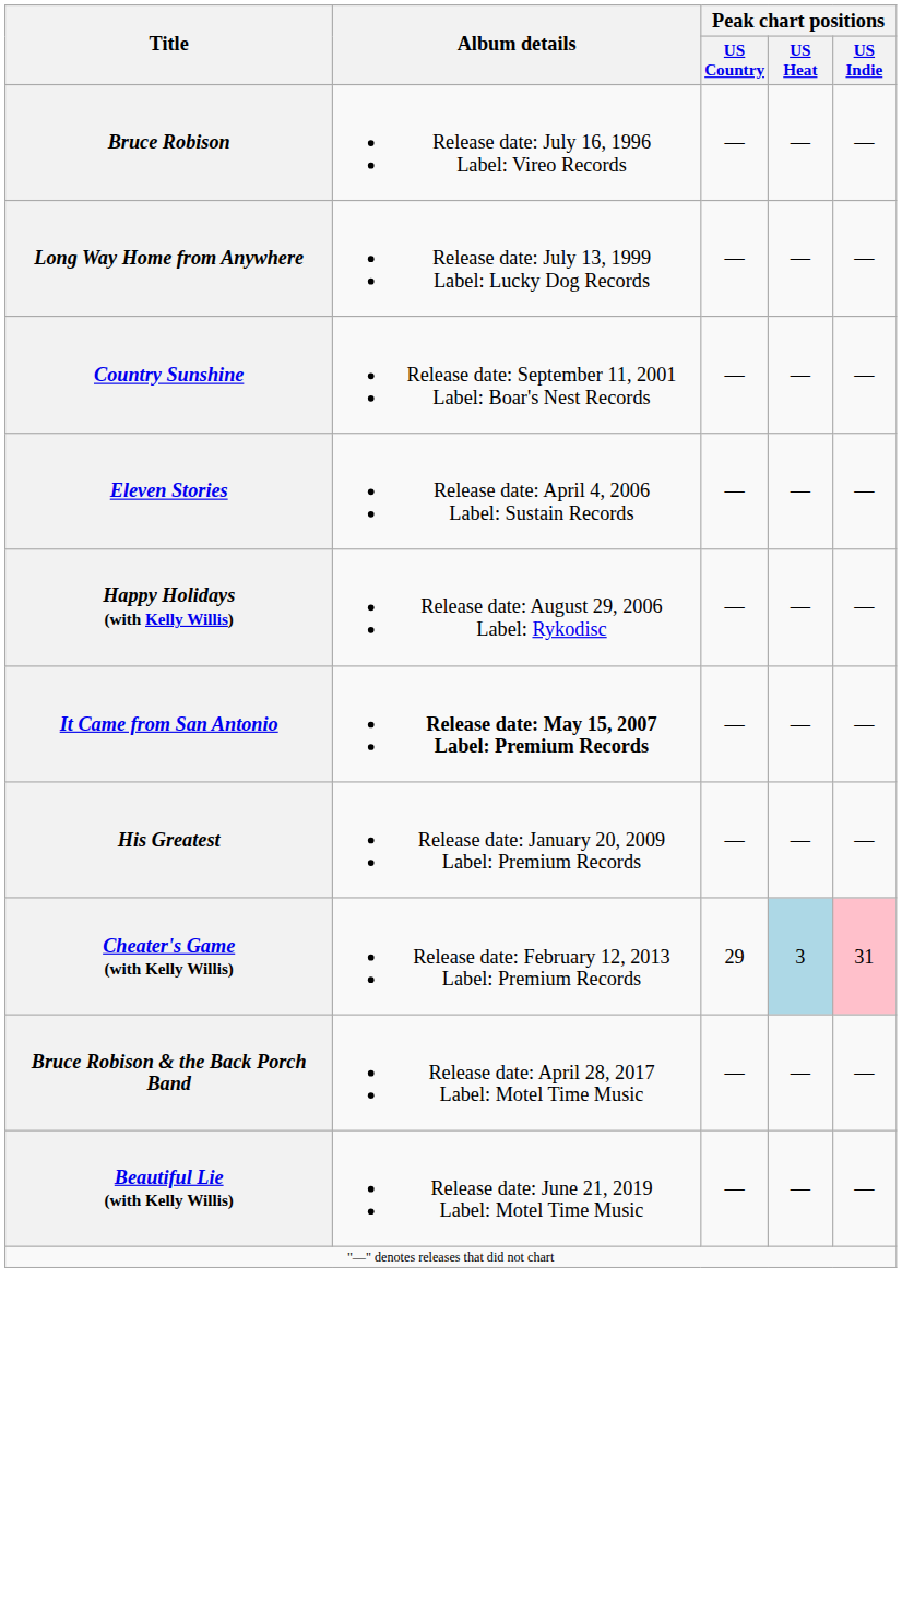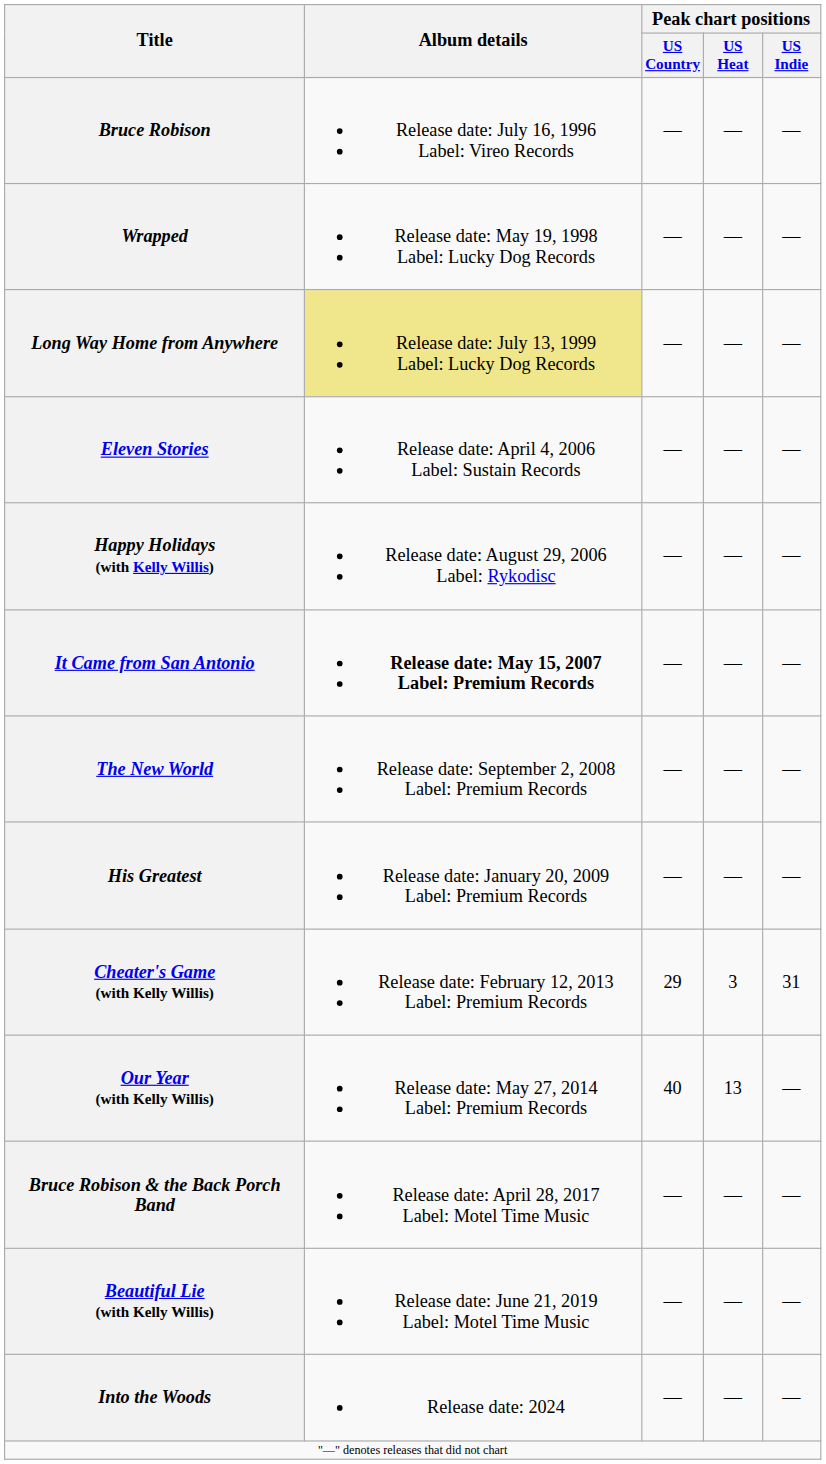 <table class="wikitable plainrowheaders" style="text-align:center;">
 <tr>
 <th rowspan="2" style="width:16em;">Title</th>
 <th rowspan="2" style="width:18em;">Album details</th>
 <th colspan="3">Peak chart positions</th>
 </tr>
 <tr style="font-size:smaller;">
 <th style="width:45px;"><a href='#'>US Country</a><br></th>
 <th style="width:45px;"><a href='#'>US Heat</a><br></th>
 <th style="width:45px;"><a href='#'>US Indie</a><br></th>
 </tr>
 <tr>
 <th scope="row"><em>Bruce Robison</em></th>
 <td><br><ul><li>Release date: July 16, 1996</li><li>Label: Vireo Records</li></ul></td>
 <td>—</td>
 <td>—</td>
 <td>—</td>
 </tr>
 <tr>
-<th scope="row"><em>Long Way Home from Anywhere</em></th>
-<td><br><ul><li>Release date: July 13, 1999</li><li>Label: Lucky Dog Records</li></ul></td>
+<th scope="row"><em>Wrapped</em></th>
+<td><br><ul><li>Release date: May 19, 1998</li><li>Label: Lucky Dog Records</li></ul></td>
 <td>—</td>
 <td>—</td>
 <td>—</td>
 </tr>
 <tr>
-<th scope="row"><em><a href='#'>Country Sunshine</a></em></th>
-<td><br><ul><li>Release date: September 11, 2001</li><li>Label: Boar's Nest Records</li></ul></td>
+<th scope="row"><em>Long Way Home from Anywhere</em></th>
+<td style="background: khaki;"><br><ul><li>Release date: July 13, 1999</li><li>Label: Lucky Dog Records</li></ul></td>
 <td>—</td>
 <td>—</td>
 <td>—</td>
 </tr>
 <tr>
 <th scope="row"><em><a href='#'>Eleven Stories</a></em></th>
 <td><br><ul><li>Release date: April 4, 2006</li><li>Label: Sustain Records</li></ul></td>
 <td>—</td>
 <td>—</td>
 <td>—</td>
 </tr>
 <tr>
 <th scope="row"><em>Happy Holidays</em><br><small>(with <a href='#'>Kelly Willis</a>)</small></th>
 <td><br><ul><li>Release date: August 29, 2006</li><li>Label: <a href='#'>Rykodisc</a></li></ul></td>
 <td>—</td>
 <td>—</td>
 <td>—</td>
 </tr>
 <tr>
 <th scope="row"><em><a href='#'>It Came from San Antonio</a></em></th>
 <td><strong><br><ul><li>Release date: May 15, 2007</li><li>Label: Premium Records</li></ul></strong></td>
 <td>—</td>
 <td>—</td>
 <td>—</td>
 </tr>
 <tr>
+<th scope="row"><em><a href='#'>The New World</a></em></th>
+<td><br><ul><li>Release date: September 2, 2008</li><li>Label: Premium Records</li></ul></td>
+<td>—</td>
+<td>—</td>
+<td>—</td>
+</tr>
+<tr>
 <th scope="row"><em>His Greatest</em></th>
 <td><br><ul><li>Release date: January 20, 2009</li><li>Label: Premium Records</li></ul></td>
 <td>—</td>
 <td>—</td>
 <td>—</td>
 </tr>
 <tr>
 <th scope="row"><em><a href='#'>Cheater's Game</a></em><br><small>(with Kelly Willis)</small></th>
 <td><br><ul><li>Release date: February 12, 2013</li><li>Label: Premium Records</li></ul></td>
 <td>29</td>
-<td style="background: lightblue;">3</td>
-<td style="background: pink;">31</td>
+<td>3</td>
+<td>31</td>
+</tr>
+<tr>
+<th scope="row"><em><a href='#'>Our Year</a></em><br><small>(with Kelly Willis)</small></th>
+<td><br><ul><li>Release date: May 27, 2014</li><li>Label: Premium Records</li></ul></td>
+<td>40</td>
+<td>13</td>
+<td>—</td>
 </tr>
 <tr>
 <th scope="row"><em>Bruce Robison & the Back Porch Band</em></th>
 <td><br><ul><li>Release date: April 28, 2017</li><li>Label: Motel Time Music</li></ul></td>
 <td>—</td>
 <td>—</td>
 <td>—</td>
 </tr>
 <tr>
 <th scope="row"><em><a href='#'>Beautiful Lie</a></em><br><small>(with Kelly Willis)</small></th>
 <td><br><ul><li>Release date: June 21, 2019</li><li>Label: Motel Time Music</li></ul></td>
 <td>—</td>
 <td>—</td>
 <td>—</td>
 </tr>
 <tr>
+<th scope="row"><em>Into the Woods</em></th>
+<td><br><ul><li>Release date: 2024</li></ul></td>
+<td>—</td>
+<td>—</td>
+<td>—</td>
+</tr>
+<tr>
 <td colspan="5" style="font-size:8pt">"—" denotes releases that did not chart</td>
 </tr>
 </table>
